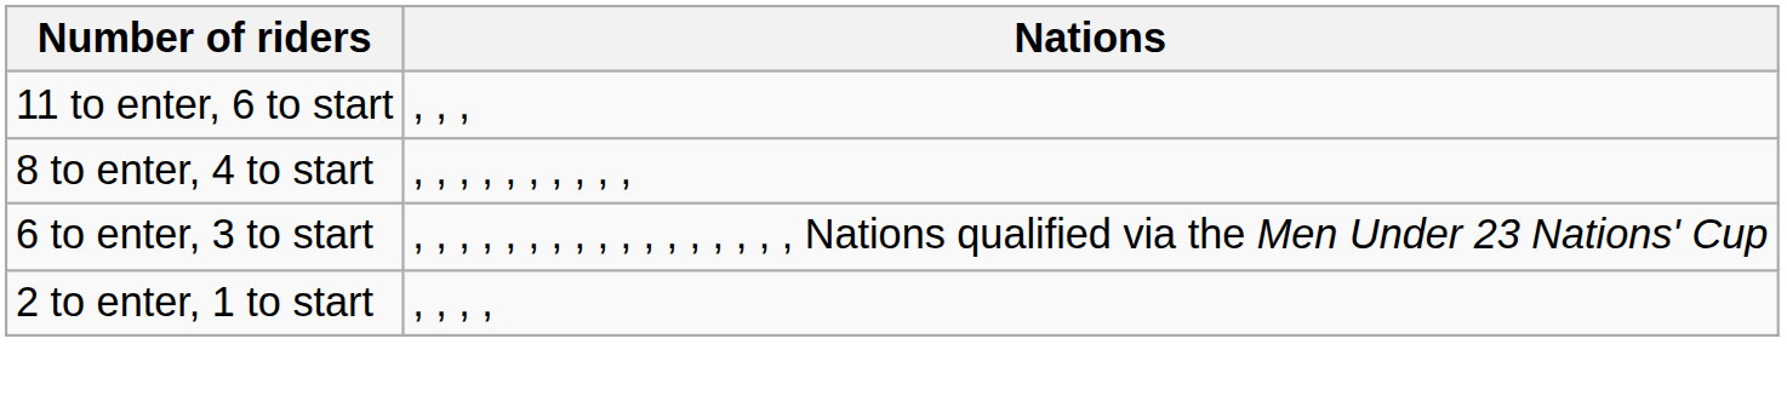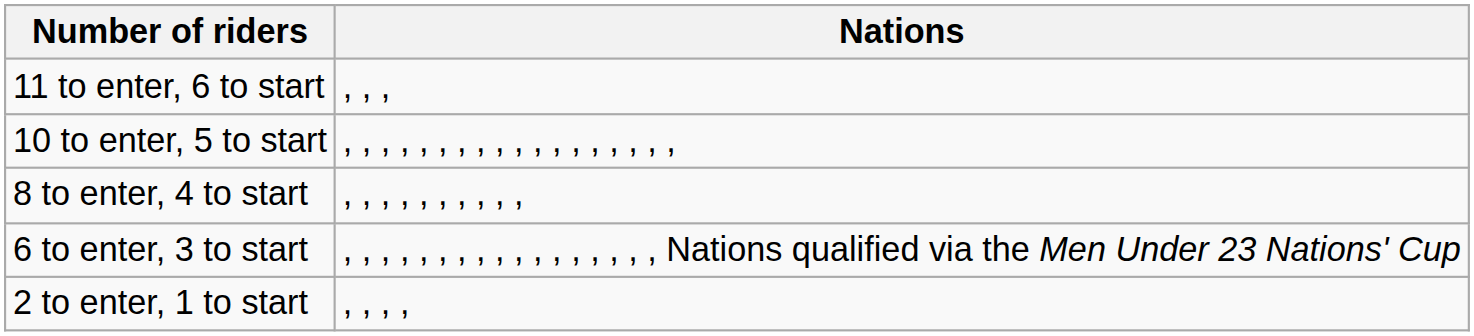 <table class="wikitable">
 <tr>
 <th>Number of riders</th>
 <th>Nations</th>
 </tr>
 <tr>
 <td>11 to enter, 6 to start</td>
 <td>, , , </td>
+</tr>
+<tr>
+<td>10 to enter, 5 to start</td>
+<td>, , , , , , , , , , , , , , , , , , </td>
 </tr>
 <tr>
 <td>8 to enter, 4 to start</td>
 <td>, , , , , , , , , , </td>
 </tr>
 <tr>
 <td>6 to enter, 3 to start</td>
 <td>, , , , , , , , , , , , , , , , , Nations qualified via the <em>Men Under 23 Nations' Cup</em></td>
 </tr>
 <tr>
 <td>2 to enter, 1 to start</td>
 <td>, , , , </td>
 </tr>
 </table>
